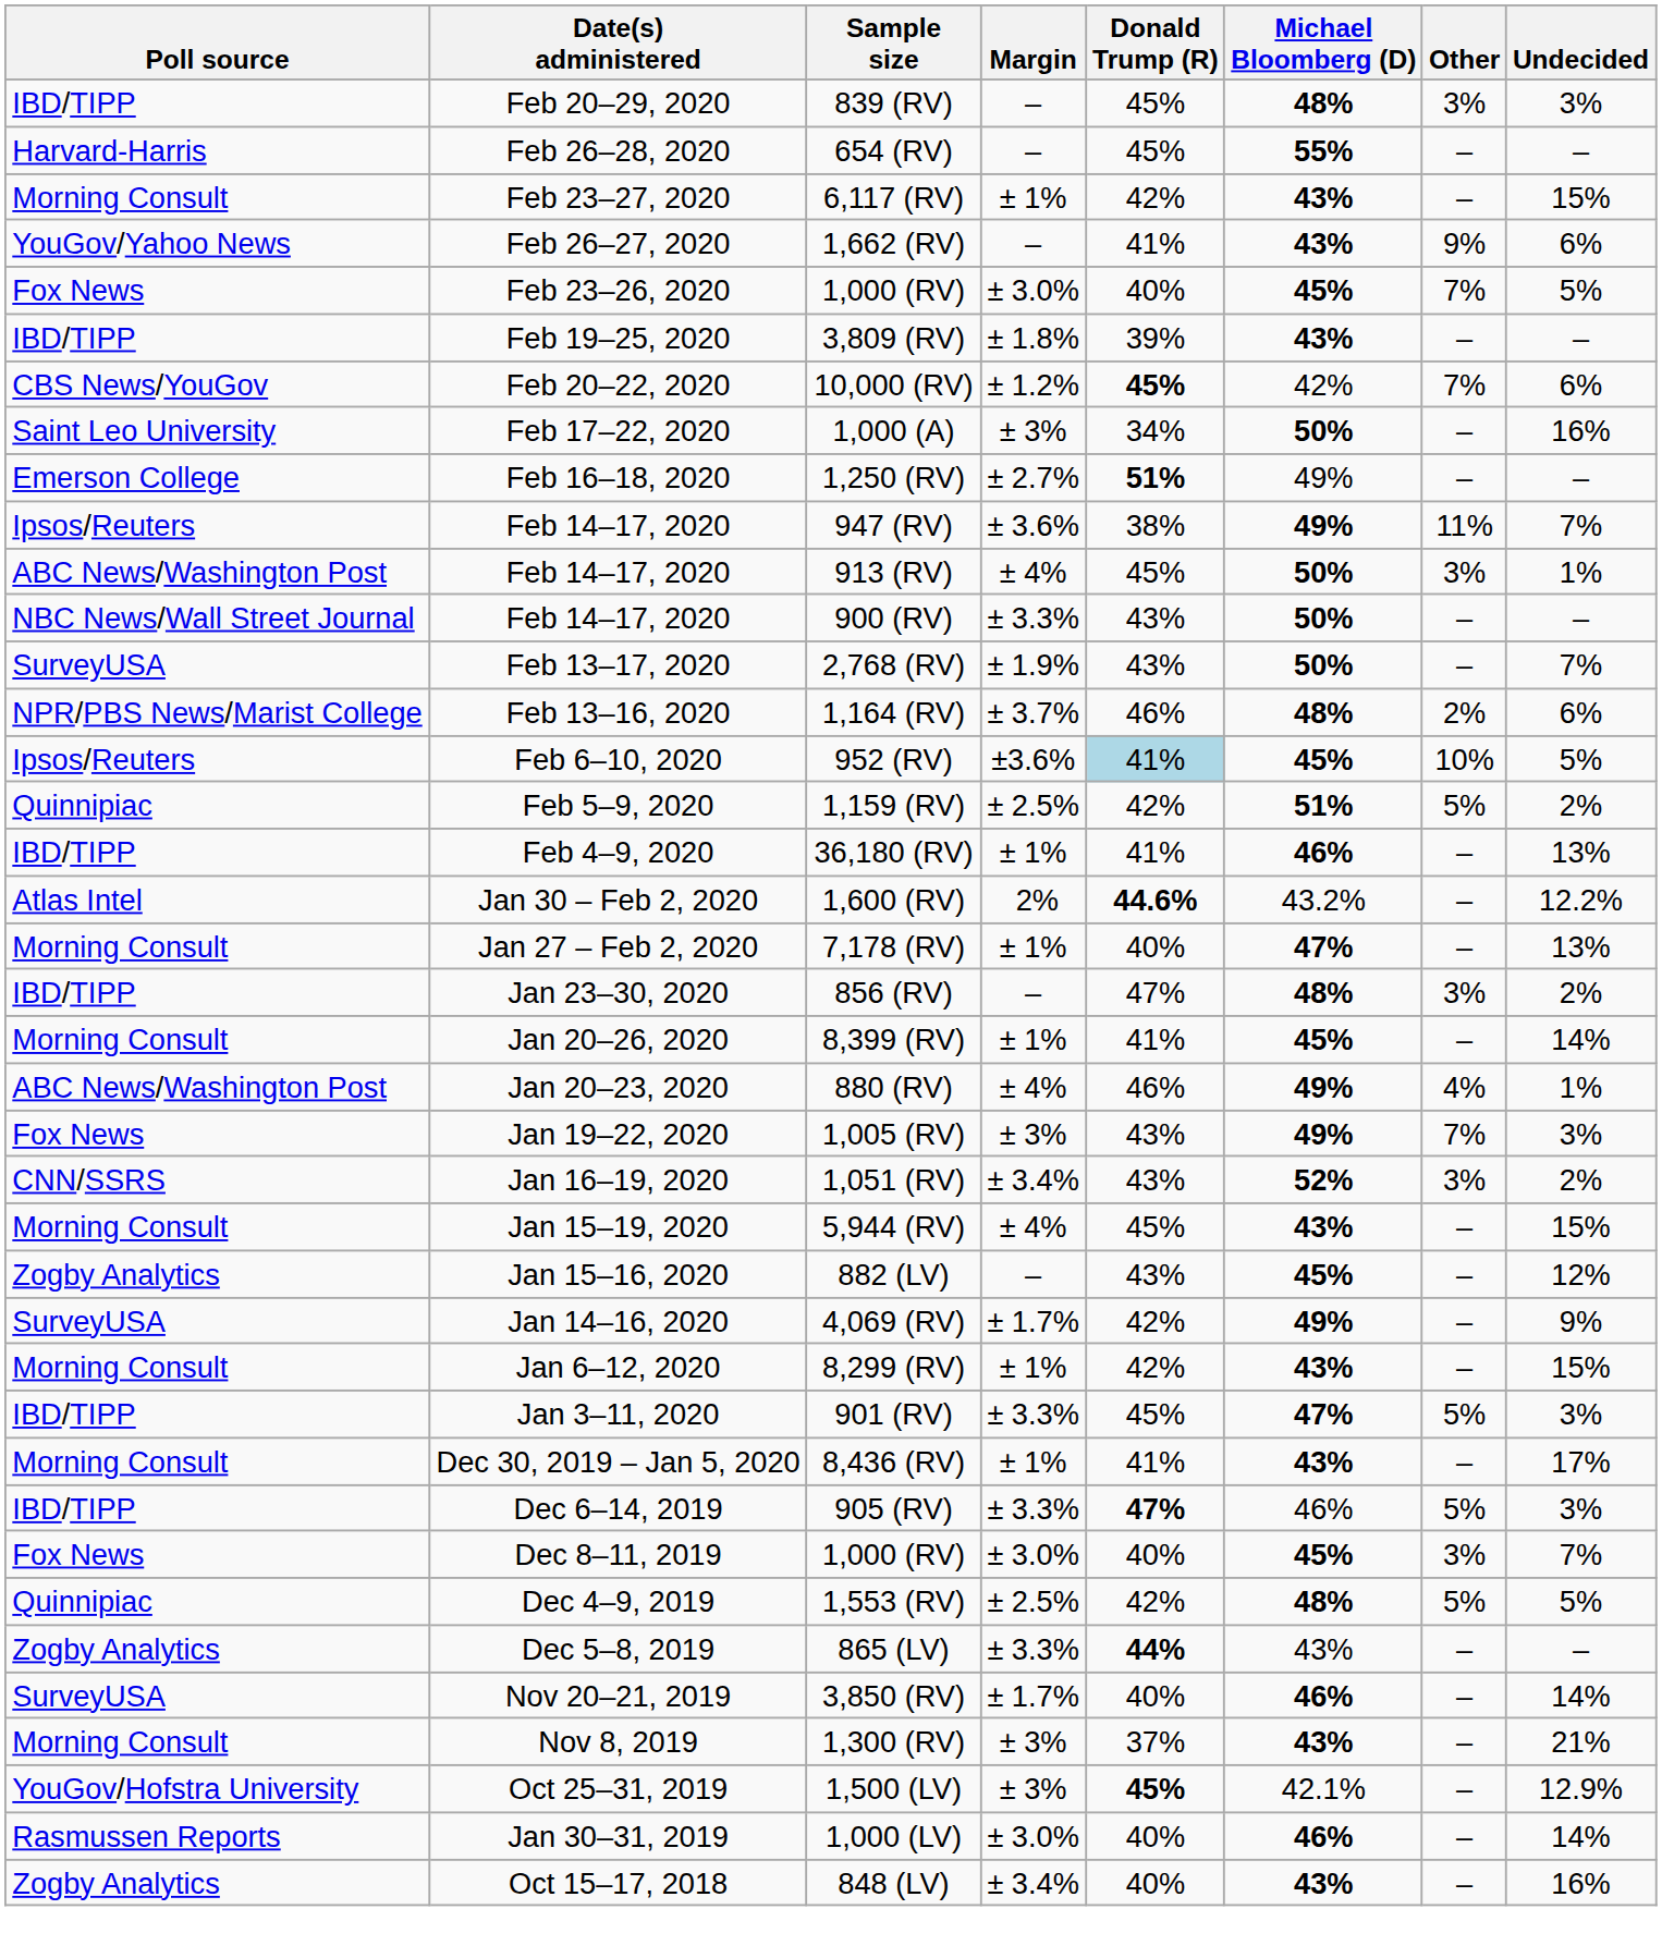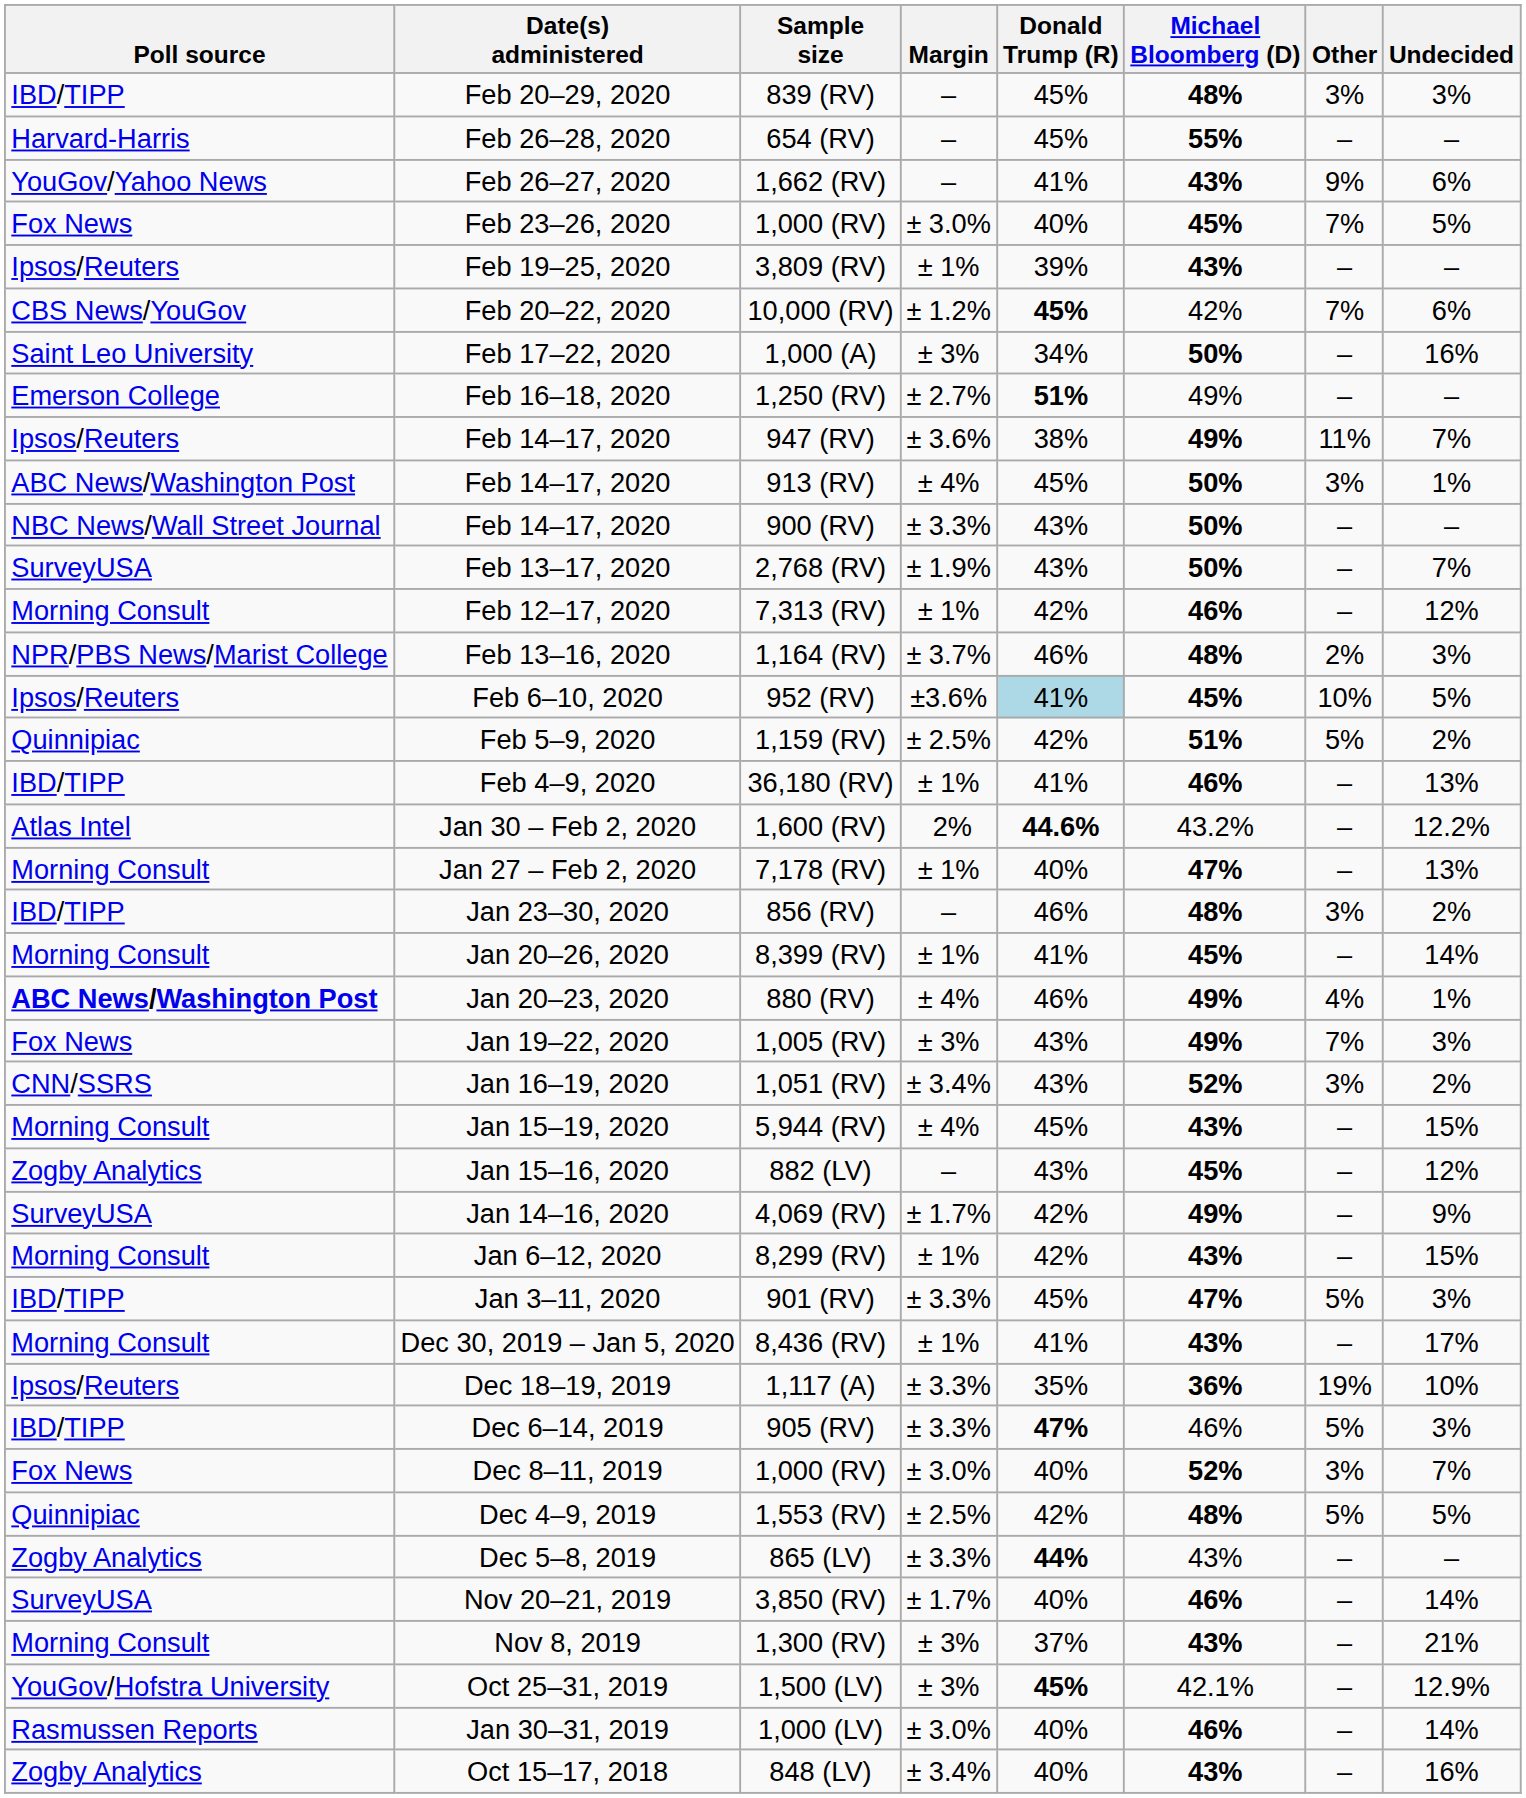 <table class="wikitable sortable" style="font-size:90%;text-align:center;">
 <tr style="font-size:90%;" valign="bottom">
 <th>Poll source</th>
 <th>Date(s)<br>administered</th>
 <th>Sample<br>size</th>
 <th>Margin<br></th>
 <th>Donald<br>Trump (R)</th>
 <th><a href='#'>Michael<br>Bloomberg</a> (D)</th>
 <th>Other</th>
 <th>Undecided</th>
 </tr>
 <tr>
 <td style="text-align:left;"><a href='#'>IBD</a>/<a href='#'>TIPP</a></td>
 <td>Feb 20–29, 2020</td>
 <td>839 (RV)</td>
 <td>–</td>
 <td>45%</td>
 <td><strong>48%</strong></td>
 <td>3%</td>
 <td>3%</td>
 </tr>
 <tr>
 <td style="text-align:left;"><a href='#'>Harvard-Harris</a></td>
 <td>Feb 26–28, 2020</td>
 <td>654 (RV)</td>
 <td>–</td>
 <td>45%</td>
 <td><strong>55%</strong></td>
 <td>–</td>
 <td>–</td>
 </tr>
 <tr>
-<td style="text-align:left;"><a href='#'>Morning Consult</a></td>
-<td>Feb 23–27, 2020</td>
-<td>6,117 (RV)</td>
-<td>± 1%</td>
-<td>42%</td>
-<td><strong>43%</strong></td>
-<td>–</td>
-<td>15%</td>
-</tr>
-<tr>
 <td style="text-align:left;"><a href='#'>YouGov</a>/<a href='#'>Yahoo News</a></td>
 <td>Feb 26–27, 2020</td>
 <td>1,662 (RV)</td>
 <td>–</td>
 <td>41%</td>
 <td><strong>43%</strong></td>
 <td>9%</td>
 <td>6%</td>
 </tr>
 <tr>
 <td style="text-align:left;"><a href='#'>Fox News</a></td>
 <td>Feb 23–26, 2020</td>
 <td>1,000 (RV)</td>
 <td>± 3.0%</td>
 <td>40%</td>
 <td><strong>45%</strong></td>
 <td>7%</td>
 <td>5%</td>
 </tr>
 <tr>
-<td style="text-align:left;"><a href='#'>IBD</a>/<a href='#'>TIPP</a></td>
+<td style="text-align:left;"><a href='#'>Ipsos</a>/<a href='#'>Reuters</a></td>
 <td>Feb 19–25, 2020</td>
 <td>3,809 (RV)</td>
-<td>± 1.8%</td>
+<td>± 1%</td>
 <td>39%</td>
 <td><strong>43%</strong></td>
 <td>–</td>
 <td>–</td>
 </tr>
 <tr>
 <td style="text-align:left;"><a href='#'>CBS News</a>/<a href='#'>YouGov</a></td>
 <td>Feb 20–22, 2020</td>
 <td>10,000 (RV)</td>
 <td>± 1.2%</td>
 <td><strong>45%</strong></td>
 <td>42%</td>
 <td>7%</td>
 <td>6%</td>
 </tr>
 <tr>
 <td style="text-align:left;"><a href='#'>Saint Leo University</a></td>
 <td>Feb 17–22, 2020</td>
 <td>1,000 (A)</td>
 <td>± 3%</td>
 <td>34%</td>
 <td><strong>50%</strong></td>
 <td>–</td>
 <td>16%</td>
 </tr>
 <tr>
 <td style="text-align:left;"><a href='#'>Emerson College</a></td>
 <td>Feb 16–18, 2020</td>
 <td>1,250 (RV)</td>
 <td>± 2.7%</td>
 <td><strong>51%</strong></td>
 <td>49%</td>
 <td>–</td>
 <td>–</td>
 </tr>
 <tr>
 <td style="text-align:left;"><a href='#'>Ipsos</a>/<a href='#'>Reuters</a></td>
 <td>Feb 14–17, 2020</td>
 <td>947 (RV)</td>
 <td>± 3.6%</td>
 <td>38%</td>
 <td><strong>49%</strong></td>
 <td>11%</td>
 <td>7%</td>
 </tr>
 <tr>
 <td style="text-align:left;"><a href='#'>ABC News</a>/<a href='#'>Washington Post</a></td>
 <td>Feb 14–17, 2020</td>
 <td>913 (RV)</td>
 <td>± 4%</td>
 <td>45%</td>
 <td><strong>50%</strong></td>
 <td>3%</td>
 <td>1%</td>
 </tr>
 <tr>
 <td style="text-align:left;"><a href='#'>NBC News</a>/<a href='#'>Wall Street Journal</a></td>
 <td>Feb 14–17, 2020</td>
 <td>900 (RV)</td>
 <td>± 3.3%</td>
 <td>43%</td>
 <td><strong>50%</strong></td>
 <td>–</td>
 <td>–</td>
 </tr>
 <tr>
 <td style="text-align:left;"><a href='#'>SurveyUSA</a></td>
 <td>Feb 13–17, 2020</td>
 <td>2,768 (RV)</td>
 <td>± 1.9%</td>
 <td>43%</td>
 <td><strong>50%</strong></td>
 <td>–</td>
 <td>7%</td>
 </tr>
 <tr>
+<td style="text-align:left;"><a href='#'>Morning Consult</a></td>
+<td>Feb 12–17, 2020</td>
+<td>7,313 (RV)</td>
+<td>± 1%</td>
+<td>42%</td>
+<td><strong>46%</strong></td>
+<td>–</td>
+<td>12%</td>
+</tr>
+<tr>
 <td style="text-align:left;"><a href='#'>NPR</a>/<a href='#'>PBS News</a>/<a href='#'>Marist College</a></td>
 <td>Feb 13–16, 2020</td>
 <td>1,164 (RV)</td>
 <td>± 3.7%</td>
 <td>46%</td>
 <td><strong>48%</strong></td>
 <td>2%</td>
-<td>6%</td>
+<td>3%</td>
 </tr>
 <tr>
 <td style="text-align:left;"><a href='#'>Ipsos</a>/<a href='#'>Reuters</a></td>
 <td>Feb 6–10, 2020</td>
 <td>952 (RV)</td>
 <td>±3.6%</td>
 <td style="background: lightblue;">41%</td>
 <td><strong>45%</strong></td>
 <td>10%</td>
 <td>5%</td>
 </tr>
 <tr>
 <td style="text-align:left;"><a href='#'>Quinnipiac</a></td>
 <td>Feb 5–9, 2020</td>
 <td>1,159 (RV)</td>
 <td>± 2.5%</td>
 <td>42%</td>
 <td><strong>51%</strong></td>
 <td>5%</td>
 <td>2%</td>
 </tr>
 <tr>
 <td style="text-align:left;"><a href='#'>IBD</a>/<a href='#'>TIPP</a></td>
 <td>Feb 4–9, 2020</td>
 <td>36,180 (RV)</td>
 <td>± 1%</td>
 <td>41%</td>
 <td><strong>46%</strong></td>
 <td>–</td>
 <td>13%</td>
 </tr>
 <tr>
 <td style="text-align:left;"><a href='#'>Atlas Intel</a></td>
 <td>Jan 30 – Feb 2, 2020</td>
 <td>1,600 (RV)</td>
 <td> 2%</td>
 <td><strong>44.6%</strong></td>
 <td>43.2%</td>
 <td>–</td>
 <td>12.2%</td>
 </tr>
 <tr>
 <td style="text-align:left;"><a href='#'>Morning Consult</a></td>
 <td>Jan 27 – Feb 2, 2020</td>
 <td>7,178 (RV)</td>
 <td>± 1%</td>
 <td>40%</td>
 <td><strong>47%</strong></td>
 <td>–</td>
 <td>13%</td>
 </tr>
 <tr>
 <td style="text-align:left;"><a href='#'>IBD</a>/<a href='#'>TIPP</a></td>
 <td>Jan 23–30, 2020</td>
 <td>856 (RV)</td>
 <td>–</td>
-<td>47%</td>
+<td>46%</td>
 <td><strong>48%</strong></td>
 <td>3%</td>
 <td>2%</td>
 </tr>
 <tr>
 <td style="text-align:left;"><a href='#'>Morning Consult</a></td>
 <td>Jan 20–26, 2020</td>
 <td>8,399 (RV)</td>
 <td>± 1%</td>
 <td>41%</td>
 <td><strong>45%</strong></td>
 <td>–</td>
 <td>14%</td>
 </tr>
 <tr>
-<td style="text-align:left;"><a href='#'>ABC News</a>/<a href='#'>Washington Post</a></td>
+<td style="text-align:left;"><strong><a href='#'>ABC News</a>/<a href='#'>Washington Post</a></strong></td>
 <td>Jan 20–23, 2020</td>
 <td>880 (RV)</td>
 <td>± 4%</td>
 <td>46%</td>
 <td><strong>49%</strong></td>
 <td>4%</td>
 <td>1%</td>
 </tr>
 <tr>
 <td style="text-align:left;"><a href='#'>Fox News</a></td>
 <td>Jan 19–22, 2020</td>
 <td>1,005 (RV)</td>
 <td>± 3%</td>
 <td>43%</td>
 <td><strong>49%</strong></td>
 <td>7%</td>
 <td>3%</td>
 </tr>
 <tr>
 <td style="text-align:left;"><a href='#'>CNN</a>/<a href='#'>SSRS</a></td>
 <td>Jan 16–19, 2020</td>
 <td>1,051 (RV)</td>
 <td>± 3.4%</td>
 <td>43%</td>
 <td><strong>52%</strong></td>
 <td>3%</td>
 <td>2%</td>
 </tr>
 <tr>
 <td style="text-align:left;"><a href='#'>Morning Consult</a></td>
 <td>Jan 15–19, 2020</td>
 <td>5,944 (RV)</td>
 <td>± 4%</td>
 <td>45%</td>
 <td><strong>43%</strong></td>
 <td>–</td>
 <td>15%</td>
 </tr>
 <tr>
 <td style="text-align:left;"><a href='#'>Zogby Analytics</a></td>
 <td>Jan 15–16, 2020</td>
 <td>882 (LV)</td>
 <td>–</td>
 <td>43%</td>
 <td><strong>45%</strong></td>
 <td>–</td>
 <td>12%</td>
 </tr>
 <tr>
 <td style="text-align:left;"><a href='#'>SurveyUSA</a></td>
 <td>Jan 14–16, 2020</td>
 <td>4,069 (RV)</td>
 <td>± 1.7%</td>
 <td>42%</td>
 <td><strong>49%</strong></td>
 <td>–</td>
 <td>9%</td>
 </tr>
 <tr>
 <td style="text-align:left;"><a href='#'>Morning Consult</a></td>
 <td>Jan 6–12, 2020</td>
 <td>8,299 (RV)</td>
 <td>± 1%</td>
 <td>42%</td>
 <td><strong>43%</strong></td>
 <td>–</td>
 <td>15%</td>
 </tr>
 <tr>
 <td style="text-align:left;"><a href='#'>IBD</a>/<a href='#'>TIPP</a></td>
 <td>Jan 3–11, 2020</td>
 <td>901 (RV)</td>
 <td>± 3.3%</td>
 <td>45%</td>
 <td><strong>47%</strong></td>
 <td>5%</td>
 <td>3%</td>
 </tr>
 <tr>
 <td style="text-align:left;"><a href='#'>Morning Consult</a></td>
 <td>Dec 30, 2019 – Jan 5, 2020</td>
 <td>8,436 (RV)</td>
 <td>± 1%</td>
 <td>41%</td>
 <td><strong>43%</strong></td>
 <td>–</td>
 <td>17%</td>
 </tr>
 <tr>
+<td style="text-align:left;"><a href='#'>Ipsos</a>/<a href='#'>Reuters</a></td>
+<td>Dec 18–19, 2019</td>
+<td>1,117 (A)</td>
+<td>± 3.3%</td>
+<td>35%</td>
+<td><strong>36%</strong></td>
+<td>19%</td>
+<td>10%</td>
+</tr>
+<tr>
 <td style="text-align:left;"><a href='#'>IBD</a>/<a href='#'>TIPP</a></td>
 <td>Dec 6–14, 2019</td>
 <td>905 (RV)</td>
 <td>± 3.3%</td>
 <td><strong>47%</strong></td>
 <td>46%</td>
 <td>5%</td>
 <td>3%</td>
 </tr>
 <tr>
 <td style="text-align:left;"><a href='#'>Fox News</a></td>
 <td>Dec 8–11, 2019</td>
 <td>1,000 (RV)</td>
 <td>± 3.0%</td>
 <td>40%</td>
-<td><strong>45%</strong></td>
+<td><strong>52%</strong></td>
 <td>3%</td>
 <td>7%</td>
 </tr>
 <tr>
 <td style="text-align:left;"><a href='#'>Quinnipiac</a></td>
 <td>Dec 4–9, 2019</td>
 <td>1,553 (RV)</td>
 <td>± 2.5%</td>
 <td>42%</td>
 <td><strong>48%</strong></td>
 <td>5%</td>
 <td>5%</td>
 </tr>
 <tr>
 <td style="text-align:left;"><a href='#'>Zogby Analytics</a></td>
 <td>Dec 5–8, 2019</td>
 <td>865 (LV)</td>
 <td>± 3.3%</td>
 <td><strong>44%</strong></td>
 <td>43%</td>
 <td>–</td>
 <td>–</td>
 </tr>
 <tr>
 <td style="text-align:left;"><a href='#'>SurveyUSA</a></td>
 <td>Nov 20–21, 2019</td>
 <td>3,850 (RV)</td>
 <td>± 1.7%</td>
 <td>40%</td>
 <td><strong>46%</strong></td>
 <td>–</td>
 <td>14%</td>
 </tr>
 <tr>
 <td style="text-align:left;"><a href='#'>Morning Consult</a></td>
 <td>Nov 8, 2019</td>
 <td>1,300 (RV)</td>
 <td>± 3%</td>
 <td>37%</td>
 <td><strong>43%</strong></td>
 <td>–</td>
 <td>21%</td>
 </tr>
 <tr>
 <td style="text-align:left;"><a href='#'>YouGov</a>/<a href='#'>Hofstra University</a></td>
 <td>Oct 25–31, 2019</td>
 <td>1,500 (LV)</td>
 <td>± 3%</td>
 <td><strong>45%</strong></td>
 <td>42.1%</td>
 <td>–</td>
 <td>12.9%</td>
 </tr>
 <tr>
 <td style="text-align:left;"><a href='#'>Rasmussen Reports</a></td>
 <td>Jan 30–31, 2019</td>
 <td>1,000 (LV)</td>
 <td>± 3.0%</td>
 <td>40%</td>
 <td><strong>46%</strong></td>
 <td>–</td>
 <td>14%</td>
 </tr>
 <tr>
 <td style="text-align:left;"><a href='#'>Zogby Analytics</a></td>
 <td>Oct 15–17, 2018</td>
 <td>848 (LV)</td>
 <td>± 3.4%</td>
 <td>40%</td>
 <td><strong>43%</strong></td>
 <td>–</td>
 <td>16%</td>
 </tr>
 </table>
